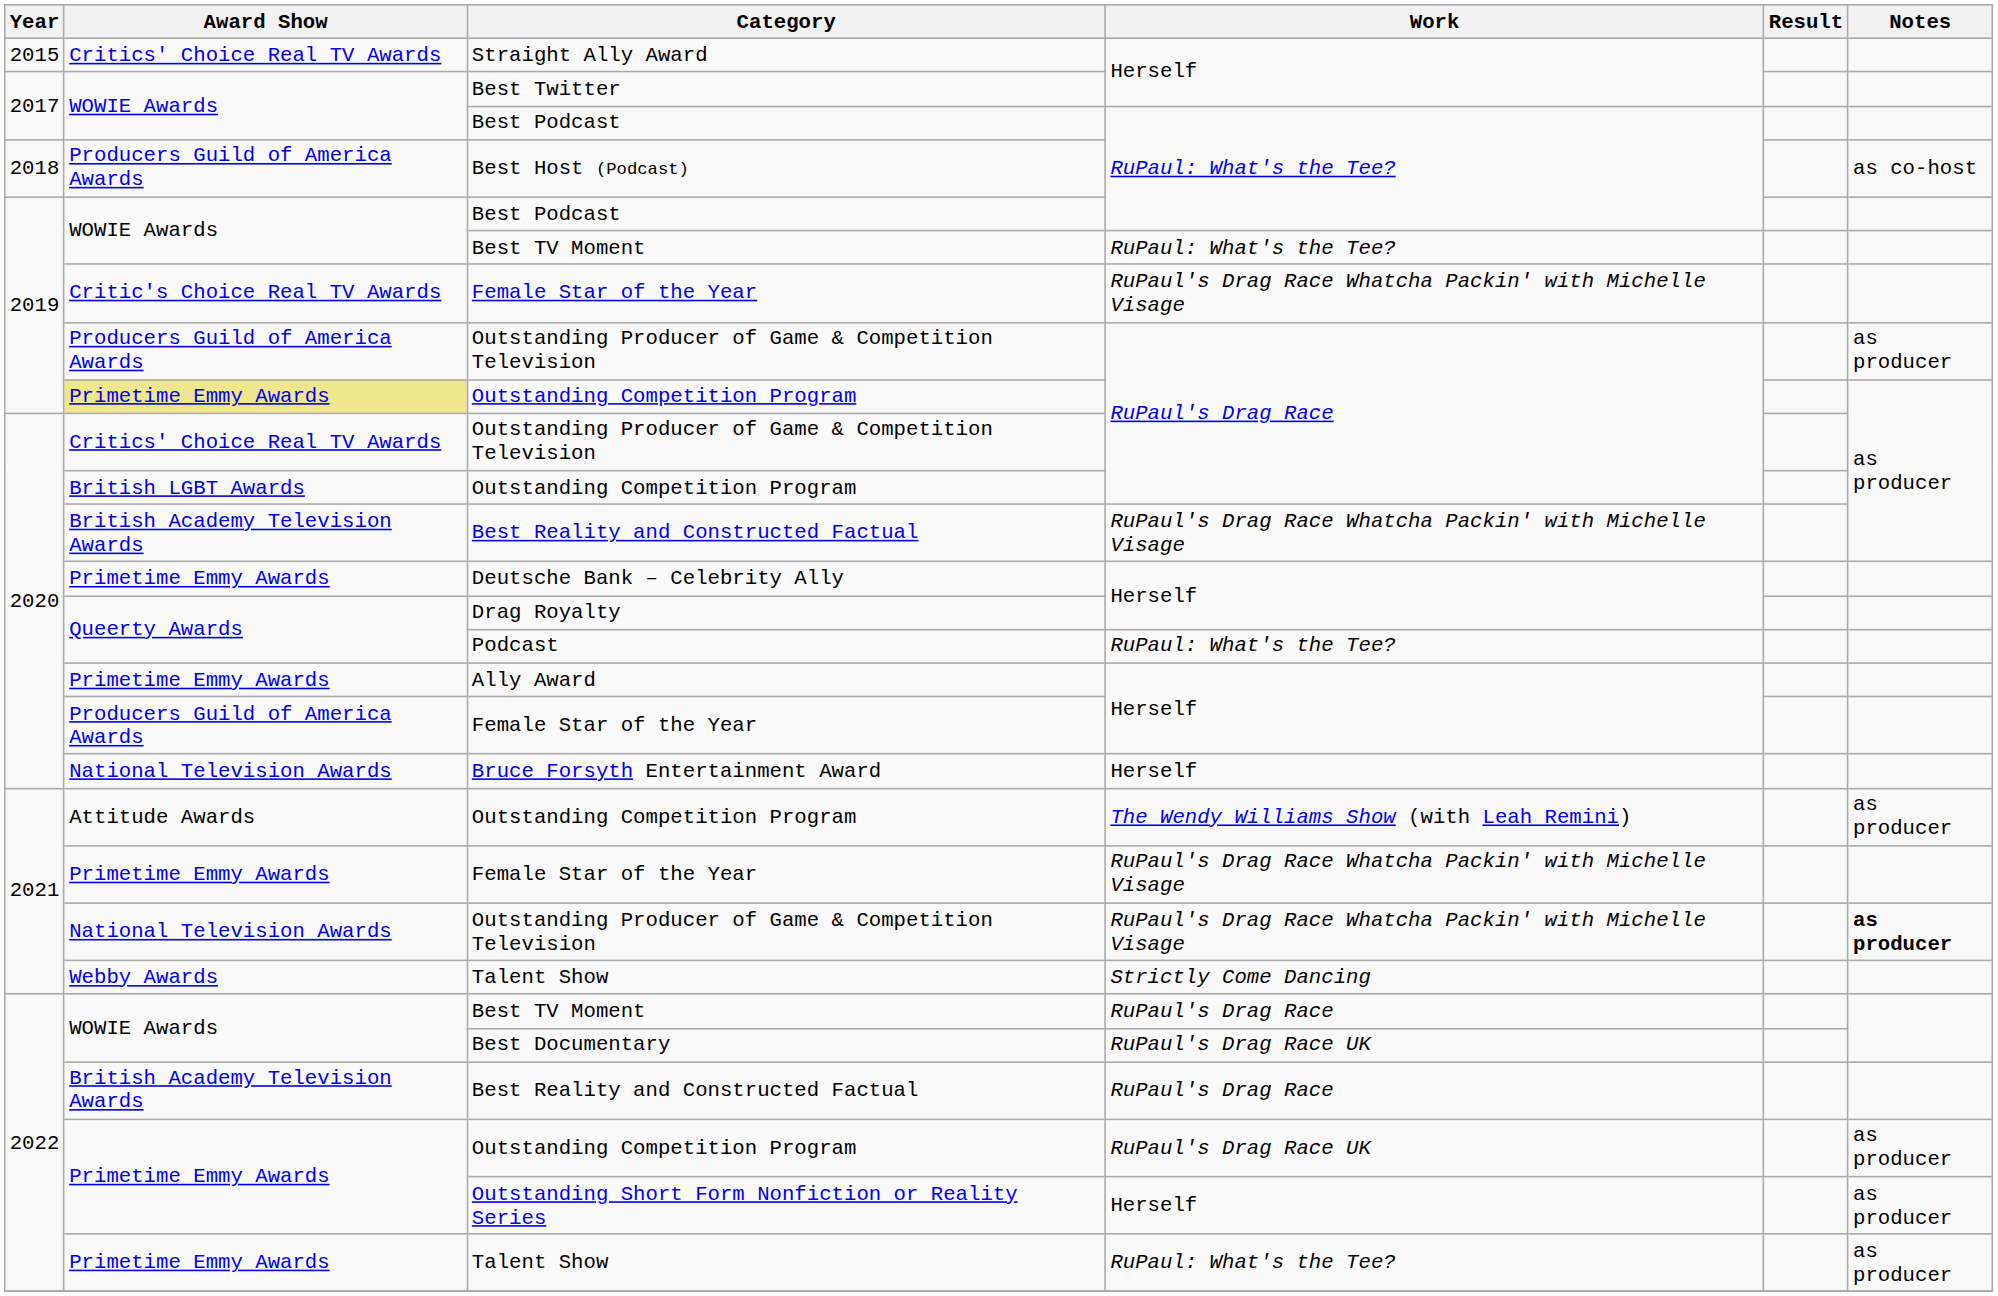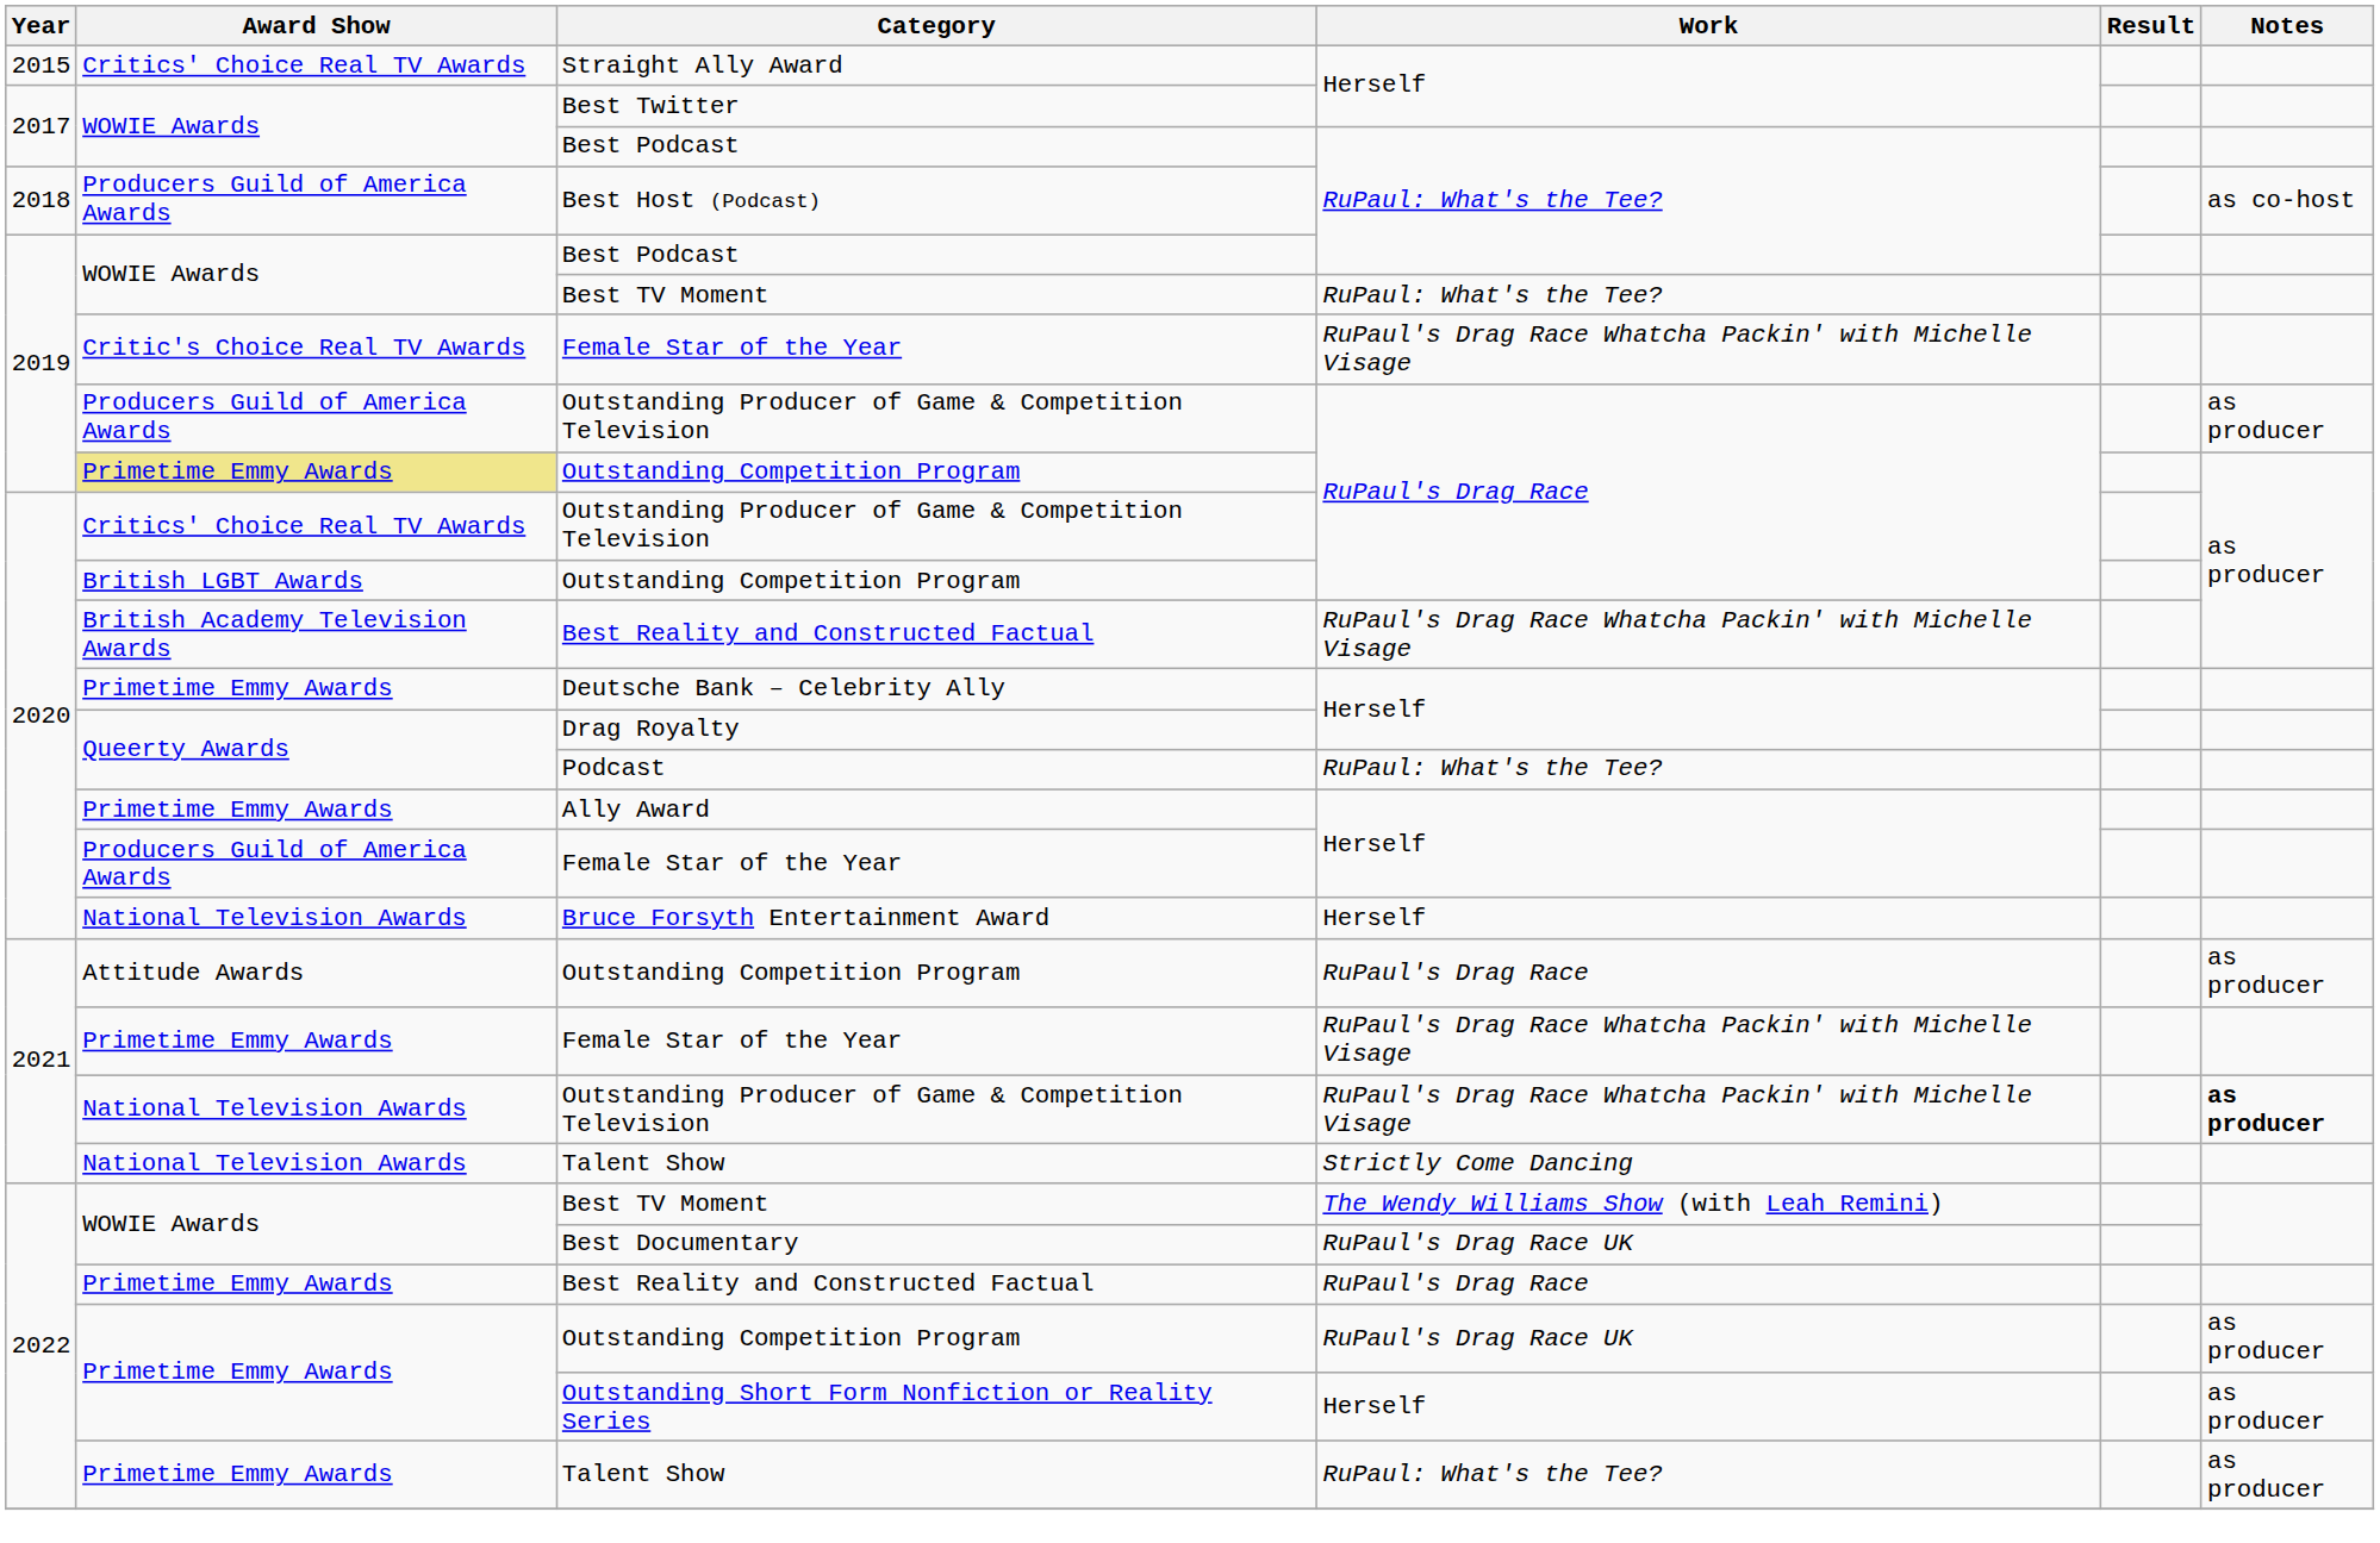 <table class="wikitable">
 <tr>
 <th>Year</th>
 <th>Award Show</th>
 <th>Category</th>
 <th>Work</th>
 <th>Result</th>
 <th>Notes</th>
 </tr>
 <tr>
 <td>2015</td>
 <td><a href='#'>Critics' Choice Real TV Awards</a></td>
 <td>Straight Ally Award</td>
 <td rowspan="2">Herself</td>
 <td></td>
 <td></td>
 </tr>
 <tr>
 <td rowspan="2">2017</td>
 <td rowspan="2"><a href='#'>WOWIE Awards</a></td>
 <td>Best Twitter</td>
 <td></td>
 <td></td>
 </tr>
 <tr>
 <td>Best Podcast</td>
 <td rowspan="3"><em><a href='#'>RuPaul: What's the Tee?</a></em></td>
 <td></td>
 <td></td>
 </tr>
 <tr>
 <td>2018</td>
 <td><a href='#'>Producers Guild of America Awards</a></td>
 <td>Best Host <small>(Podcast)</small></td>
 <td></td>
 <td>as co-host</td>
 </tr>
 <tr>
 <td rowspan="5">2019</td>
 <td rowspan="2">WOWIE Awards</td>
 <td>Best Podcast</td>
 <td></td>
 <td></td>
 </tr>
 <tr>
 <td>Best TV Moment</td>
 <td><em>RuPaul: What's the Tee?</em></td>
 <td></td>
 <td></td>
 </tr>
 <tr>
 <td><a href='#'>Critic's Choice Real TV Awards</a></td>
 <td><a href='#'>Female Star of the Year</a></td>
 <td><em>RuPaul's Drag Race Whatcha Packin' with Michelle Visage</em></td>
 <td></td>
 <td></td>
 </tr>
 <tr>
 <td><a href='#'>Producers Guild of America Awards</a></td>
 <td>Outstanding Producer of Game & Competition Television</td>
 <td rowspan="4"><em><a href='#'>RuPaul's Drag Race</a></em></td>
 <td></td>
 <td>as producer</td>
 </tr>
 <tr>
 <td style="background: khaki;"><a href='#'>Primetime Emmy Awards</a></td>
 <td><a href='#'>Outstanding Competition Program</a></td>
 <td></td>
 <td rowspan="4">as producer</td>
 </tr>
 <tr>
 <td rowspan="9">2020</td>
 <td><a href='#'>Critics' Choice Real TV Awards</a></td>
 <td>Outstanding Producer of Game & Competition Television</td>
 <td></td>
 </tr>
 <tr>
 <td><a href='#'>British LGBT Awards</a></td>
 <td>Outstanding Competition Program</td>
 <td></td>
 </tr>
 <tr>
 <td><a href='#'>British Academy Television Awards</a></td>
 <td><a href='#'>Best Reality and Constructed Factual</a></td>
 <td><em>RuPaul's Drag Race Whatcha Packin' with Michelle Visage</em></td>
 <td></td>
 </tr>
 <tr>
 <td><a href='#'>Primetime Emmy Awards</a></td>
 <td>Deutsche Bank – Celebrity Ally</td>
 <td rowspan="2">Herself</td>
 <td></td>
 <td></td>
 </tr>
 <tr>
 <td rowspan="2"><a href='#'>Queerty Awards</a></td>
 <td>Drag Royalty</td>
 <td></td>
 <td></td>
 </tr>
 <tr>
 <td>Podcast</td>
 <td><em>RuPaul: What's the Tee?</em></td>
 <td></td>
 <td></td>
 </tr>
 <tr>
 <td><a href='#'>Primetime Emmy Awards</a></td>
 <td>Ally Award</td>
 <td rowspan="2">Herself</td>
 <td></td>
 <td></td>
 </tr>
 <tr>
 <td><a href='#'>Producers Guild of America Awards</a></td>
 <td>Female Star of the Year</td>
 <td></td>
 <td></td>
 </tr>
 <tr>
 <td><a href='#'>National Television Awards</a></td>
 <td><a href='#'>Bruce Forsyth</a> Entertainment Award</td>
 <td>Herself</td>
 <td></td>
 <td></td>
 </tr>
 <tr>
 <td rowspan="4">2021</td>
 <td>Attitude Awards</td>
 <td>Outstanding Competition Program</td>
-<td><em><a href='#'>The Wendy Williams Show</a></em> (with <a href='#'>Leah Remini</a>)</td>
+<td><em>RuPaul's Drag Race</em></td>
 <td></td>
 <td>as producer</td>
 </tr>
 <tr>
 <td><a href='#'>Primetime Emmy Awards</a></td>
 <td>Female Star of the Year</td>
 <td><em>RuPaul's Drag Race Whatcha Packin' with Michelle Visage</em></td>
 <td></td>
 <td></td>
 </tr>
 <tr>
 <td><a href='#'>National Television Awards</a></td>
 <td>Outstanding Producer of Game & Competition Television</td>
 <td><em>RuPaul's Drag Race Whatcha Packin' with Michelle Visage</em></td>
 <td></td>
 <td><strong>as producer</strong></td>
 </tr>
 <tr>
-<td><a href='#'>Webby Awards</a></td>
+<td><a href='#'>National Television Awards</a></td>
 <td>Talent Show</td>
 <td><em>Strictly Come Dancing</em></td>
 <td></td>
 <td></td>
 </tr>
 <tr>
 <td rowspan="6">2022</td>
 <td rowspan="2">WOWIE Awards</td>
 <td>Best TV Moment</td>
-<td><em>RuPaul's Drag Race</em></td>
+<td><em><a href='#'>The Wendy Williams Show</a></em> (with <a href='#'>Leah Remini</a>)</td>
 <td></td>
 <td rowspan="2"></td>
 </tr>
 <tr>
 <td>Best Documentary</td>
 <td><em>RuPaul's Drag Race UK</em></td>
 <td></td>
 </tr>
 <tr>
-<td><a href='#'>British Academy Television Awards</a></td>
+<td><a href='#'>Primetime Emmy Awards</a></td>
 <td>Best Reality and Constructed Factual</td>
 <td><em>RuPaul's Drag Race</em></td>
 <td></td>
 <td></td>
 </tr>
 <tr>
 <td rowspan="2"><a href='#'>Primetime Emmy Awards</a></td>
 <td>Outstanding Competition Program</td>
 <td><em>RuPaul's Drag Race UK</em></td>
 <td></td>
 <td>as producer</td>
 </tr>
 <tr>
 <td><a href='#'>Outstanding Short Form Nonfiction or Reality Series</a></td>
 <td>Herself</td>
 <td></td>
 <td>as producer</td>
 </tr>
 <tr>
 <td><a href='#'>Primetime Emmy Awards</a></td>
 <td>Talent Show</td>
 <td><em>RuPaul: What's the Tee?</em></td>
 <td></td>
 <td>as producer</td>
 </tr>
 <tr>
 </tr>
 </table>
